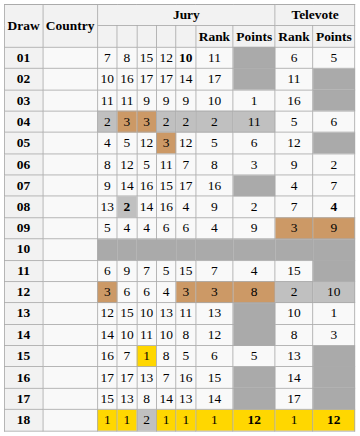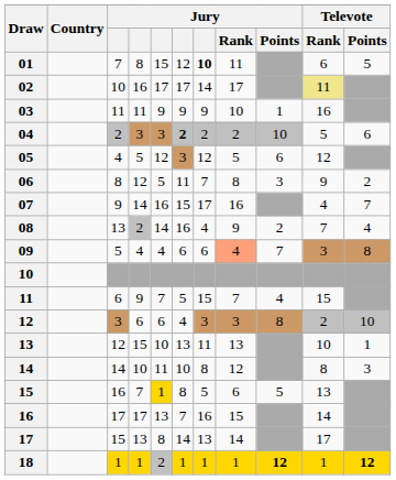 <table class="sortable wikitable collapsible plainrowheaders" style="text-align:center;">
 <tr>
 </tr>
 <tr>
 <th scope="col" rowspan="2">Draw</th>
 <th scope="col" rowspan="2">Country</th>
 <th scope="col" colspan="7">Jury</th>
 <th scope="col" colspan="2">Televote</th>
 </tr>
 <tr>
 <th scope="col"><small></small></th>
 <th scope="col"><small></small></th>
 <th scope="col"><small></small></th>
 <th scope="col"><small></small></th>
 <th scope="col"><small></small></th>
 <th scope="col">Rank</th>
 <th scope="col">Points</th>
 <th scope="col">Rank</th>
 <th scope="col">Points</th>
 </tr>
 <tr>
 <th scope="row" style="text-align:center;">01</th>
 <td style="text-align:left;"></td>
 <td>7</td>
 <td>8</td>
 <td>15</td>
 <td>12</td>
 <td><strong>10</strong></td>
 <td>11</td>
 <td style="background:#AAAAAA;"></td>
 <td>6</td>
 <td>5</td>
 </tr>
 <tr>
 <th scope="row" style="text-align:center;">02</th>
 <td style="text-align:left;"></td>
 <td>10</td>
 <td>16</td>
 <td>17</td>
 <td>17</td>
 <td>14</td>
 <td>17</td>
 <td style="background:#AAAAAA;"></td>
-<td>11</td>
+<td style="background: khaki;">11</td>
 <td style="background:#AAAAAA;"></td>
 </tr>
 <tr>
 <th scope="row" style="text-align:center;">03</th>
 <td style="text-align:left;"></td>
 <td>11</td>
 <td>11</td>
 <td>9</td>
 <td>9</td>
 <td>9</td>
 <td>10</td>
 <td>1</td>
 <td>16</td>
 <td style="background:#AAAAAA;"></td>
 </tr>
 <tr>
 <th scope="row" style="text-align:center;">04</th>
 <td style="text-align:left;"></td>
 <td style="background:silver;">2</td>
 <td style="background:#CC9966;">3</td>
 <td style="background:#CC9966;">3</td>
+<td style="background:silver;"><strong>2</strong></td>
 <td style="background:silver;">2</td>
 <td style="background:silver;">2</td>
-<td style="background:silver;">2</td>
-<td style="background:silver;">11</td>
+<td style="background:silver;">10</td>
 <td>5</td>
 <td>6</td>
 </tr>
 <tr>
 <th scope="row" style="text-align:center;">05</th>
 <td style="text-align:left;"></td>
 <td>4</td>
 <td>5</td>
 <td>12</td>
 <td style="background:#CC9966;">3</td>
 <td>12</td>
 <td>5</td>
 <td>6</td>
 <td>12</td>
 <td style="background:#AAAAAA;"></td>
 </tr>
 <tr>
 <th scope="row" style="text-align:center;">06</th>
 <td style="text-align:left;"></td>
 <td>8</td>
 <td>12</td>
 <td>5</td>
 <td>11</td>
 <td>7</td>
 <td>8</td>
 <td>3</td>
 <td>9</td>
 <td>2</td>
 </tr>
 <tr>
 <th scope="row" style="text-align:center;">07</th>
 <td style="text-align:left;"></td>
 <td>9</td>
 <td>14</td>
 <td>16</td>
 <td>15</td>
 <td>17</td>
 <td>16</td>
 <td style="background:#AAAAAA;"></td>
 <td>4</td>
 <td>7</td>
 </tr>
 <tr>
 <th scope="row" style="text-align:center;">08</th>
 <td style="text-align:left;"></td>
 <td>13</td>
-<td style="background:silver;"><strong>2</strong></td>
+<td style="background:silver;">2</td>
 <td>14</td>
 <td>16</td>
 <td>4</td>
 <td>9</td>
 <td>2</td>
 <td>7</td>
-<td><strong>4</strong></td>
+<td>4</td>
 </tr>
 <tr>
 <th scope="row" style="text-align:center;">09</th>
 <td style="text-align:left;"></td>
 <td>5</td>
 <td>4</td>
 <td>4</td>
 <td>6</td>
 <td>6</td>
-<td>4</td>
-<td>9</td>
+<td style="background: lightsalmon;">4</td>
+<td>7</td>
 <td style="background:#CC9966;">3</td>
-<td style="background:#CC9966;">9</td>
+<td style="background:#CC9966;">8</td>
 </tr>
 <tr class="sortbottom">
 <th scope="row" style="text-align:center;">10</th>
 <td style="text-align:left;"></td>
 <td style="background:#AAAAAA;"></td>
 <td style="background:#AAAAAA;"></td>
 <td style="background:#AAAAAA;"></td>
 <td style="background:#AAAAAA;"></td>
 <td style="background:#AAAAAA;"></td>
 <td style="background:#AAAAAA;"></td>
 <td style="background:#AAAAAA;"></td>
 <td style="background:#AAAAAA;"></td>
 <td style="background:#AAAAAA;"></td>
 </tr>
 <tr>
 <th scope="row" style="text-align:center;">11</th>
 <td style="text-align:left;"></td>
 <td>6</td>
 <td>9</td>
 <td>7</td>
 <td>5</td>
 <td>15</td>
 <td>7</td>
 <td>4</td>
 <td>15</td>
 <td style="background:#AAAAAA;"></td>
 </tr>
 <tr>
 <th scope="row" style="text-align:center;">12</th>
 <td style="text-align:left;"></td>
 <td style="background:#CC9966;">3</td>
 <td>6</td>
 <td>6</td>
 <td>4</td>
 <td style="background:#CC9966;">3</td>
 <td style="background:#CC9966;">3</td>
 <td style="background:#CC9966;">8</td>
 <td style="background:silver;">2</td>
 <td style="background:silver;">10</td>
 </tr>
 <tr>
 <th scope="row" style="text-align:center;">13</th>
 <td style="text-align:left;"></td>
 <td>12</td>
 <td>15</td>
 <td>10</td>
 <td>13</td>
 <td>11</td>
 <td>13</td>
 <td style="background:#AAAAAA;"></td>
 <td>10</td>
 <td>1</td>
 </tr>
 <tr>
 <th scope="row" style="text-align:center;">14</th>
 <td style="text-align:left;"></td>
 <td>14</td>
 <td>10</td>
 <td>11</td>
 <td>10</td>
 <td>8</td>
 <td>12</td>
 <td style="background:#AAAAAA;"></td>
 <td>8</td>
 <td>3</td>
 </tr>
 <tr>
 <th scope="row" style="text-align:center;">15</th>
 <td style="text-align:left;"></td>
 <td>16</td>
 <td>7</td>
 <td style="background:gold;">1</td>
 <td>8</td>
 <td>5</td>
 <td>6</td>
 <td>5</td>
 <td>13</td>
 <td style="background:#AAAAAA;"></td>
 </tr>
 <tr>
 <th scope="row" style="text-align:center;">16</th>
 <td style="text-align:left;"></td>
 <td>17</td>
 <td>17</td>
 <td>13</td>
 <td>7</td>
 <td>16</td>
 <td>15</td>
 <td style="background:#AAAAAA;"></td>
 <td>14</td>
 <td style="background:#AAAAAA;"></td>
 </tr>
 <tr>
 <th scope="row" style="text-align:center;">17</th>
 <td style="text-align:left;"></td>
 <td>15</td>
 <td>13</td>
 <td>8</td>
 <td>14</td>
 <td>13</td>
 <td>14</td>
 <td style="background:#AAAAAA;"></td>
 <td>17</td>
 <td style="background:#AAAAAA;"></td>
 </tr>
 <tr>
 <th scope="row" style="text-align:center;">18</th>
 <td style="text-align:left;"></td>
 <td style="background:gold;">1</td>
 <td style="background:gold;">1</td>
 <td style="background:silver;">2</td>
 <td style="background:gold;">1</td>
 <td style="background:gold;">1</td>
 <td style="background:gold;">1</td>
 <td style="background:gold;"><strong>12</strong></td>
 <td style="background:gold;">1</td>
 <td style="background:gold;"><strong>12</strong></td>
 </tr>
 </table>
